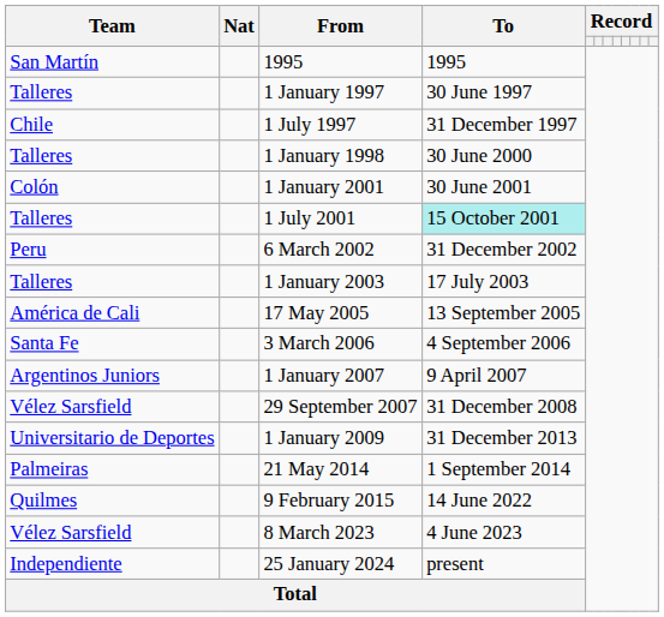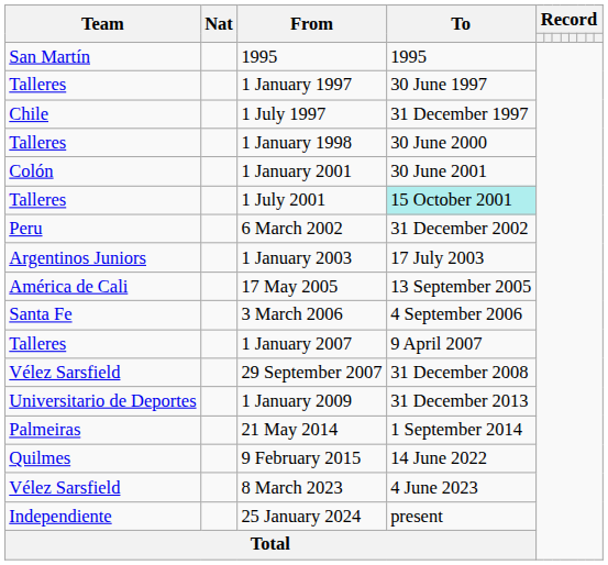 <table class="wikitable" style="text-align: center">
 <tr>
 <th rowspan="2">Team</th>
 <th rowspan="2">Nat</th>
 <th rowspan="2">From</th>
 <th rowspan="2">To</th>
 <th colspan="8">Record</th>
 </tr>
 <tr>
 <th></th>
 <th></th>
 <th></th>
 <th></th>
 <th></th>
 <th></th>
 <th></th>
 <th></th>
 </tr>
 <tr>
 <td align=left><a href='#'>San Martín</a></td>
 <td></td>
 <td align=left>1995</td>
 <td align=left>1995<br></td>
 </tr>
 <tr>
 <td align=left><a href='#'>Talleres</a></td>
 <td></td>
 <td align=left>1 January 1997</td>
 <td align=left>30 June 1997<br></td>
 </tr>
 <tr>
 <td align=left><a href='#'>Chile</a></td>
 <td></td>
 <td align=left>1 July 1997</td>
 <td align=left>31 December 1997<br></td>
 </tr>
 <tr>
 <td align=left><a href='#'>Talleres</a></td>
 <td></td>
 <td align=left>1 January 1998</td>
 <td align=left>30 June 2000<br></td>
 </tr>
 <tr>
 <td align=left><a href='#'>Colón</a></td>
 <td></td>
 <td align=left>1 January 2001</td>
 <td align=left>30 June 2001<br></td>
 </tr>
 <tr>
 <td align=left><a href='#'>Talleres</a></td>
 <td></td>
 <td align=left>1 July 2001</td>
 <td align=left style="background: paleturquoise;">15 October 2001<br></td>
 </tr>
 <tr>
 <td align=left><a href='#'>Peru</a></td>
 <td></td>
 <td align=left>6 March 2002</td>
 <td align=left>31 December 2002<br></td>
 </tr>
 <tr>
-<td align=left><a href='#'>Talleres</a></td>
+<td align=left><a href='#'>Argentinos Juniors</a></td>
 <td></td>
 <td align=left>1 January 2003</td>
 <td align=left>17 July 2003<br></td>
 </tr>
 <tr>
 <td align=left><a href='#'>América de Cali</a></td>
 <td></td>
 <td align=left>17 May 2005</td>
 <td align=left>13 September 2005<br></td>
 </tr>
 <tr>
 <td align=left><a href='#'>Santa Fe</a></td>
 <td></td>
 <td align=left>3 March 2006</td>
 <td align=left>4 September 2006<br></td>
 </tr>
 <tr>
-<td align=left><a href='#'>Argentinos Juniors</a></td>
+<td align=left><a href='#'>Talleres</a></td>
 <td></td>
 <td align=left>1 January 2007</td>
 <td align=left>9 April 2007<br></td>
 </tr>
 <tr>
 <td align=left><a href='#'>Vélez Sarsfield</a></td>
 <td></td>
 <td align=left>29 September 2007</td>
 <td align=left>31 December 2008<br></td>
 </tr>
 <tr>
 <td align=left><a href='#'>Universitario de Deportes</a></td>
 <td></td>
 <td align=left>1 January 2009</td>
 <td align=left>31 December 2013<br></td>
 </tr>
 <tr>
 <td align=left><a href='#'>Palmeiras</a></td>
 <td></td>
 <td align=left>21 May 2014</td>
 <td align=left>1 September 2014<br></td>
 </tr>
 <tr>
 <td align=left><a href='#'>Quilmes</a></td>
 <td></td>
 <td align=left>9 February 2015</td>
 <td align=left>14 June 2022<br></td>
 </tr>
 <tr>
 <td align=left><a href='#'>Vélez Sarsfield</a></td>
 <td></td>
 <td align=left>8 March 2023</td>
 <td align=left>4 June 2023<br></td>
 </tr>
 <tr>
 <td align=left><a href='#'>Independiente</a></td>
 <td></td>
 <td align=left>25 January 2024</td>
 <td align=left>present<br></td>
 </tr>
 <tr>
 <th colspan="4">Total<br></th>
 </tr>
 </table>
